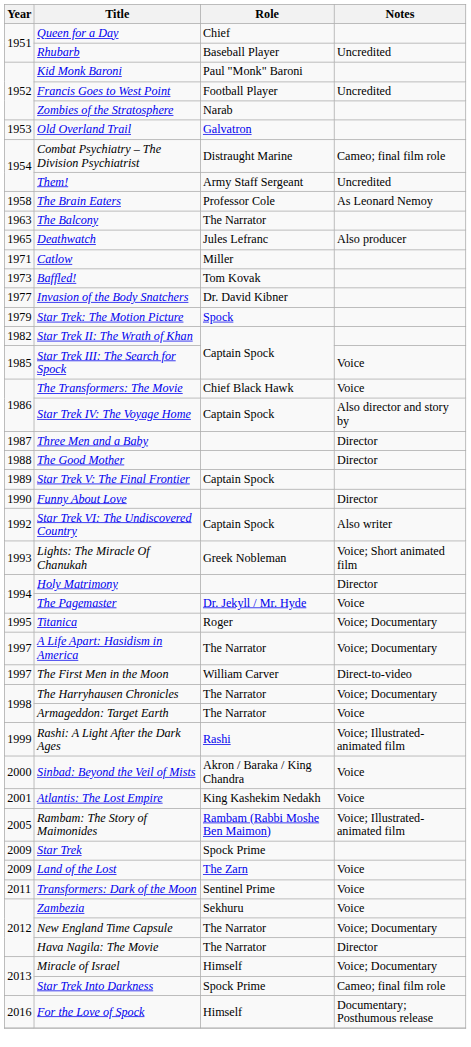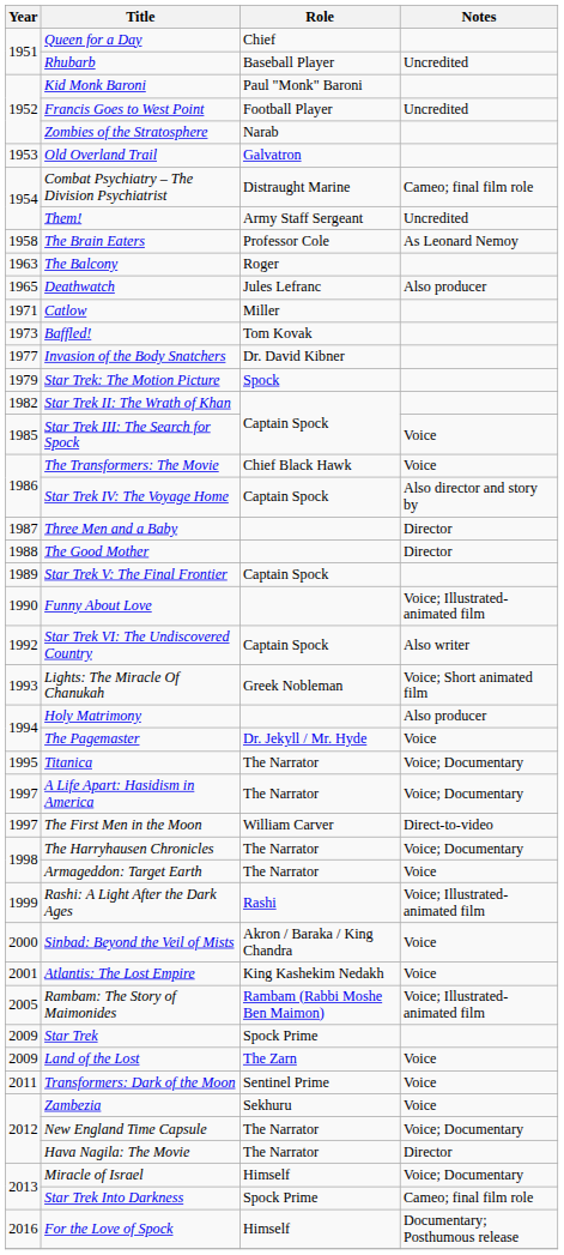 <table class="wikitable sortable">
 <tr>
 <th>Year</th>
 <th>Title</th>
 <th>Role</th>
 <th class="unsortable">Notes</th>
 </tr>
 <tr>
 <td rowspan="2">1951</td>
 <td><em><a href='#'>Queen for a Day</a></em></td>
 <td>Chief</td>
 <td></td>
 </tr>
 <tr>
 <td><em><a href='#'>Rhubarb</a></em></td>
 <td>Baseball Player</td>
 <td>Uncredited</td>
 </tr>
 <tr>
 <td rowspan="3">1952</td>
 <td><em><a href='#'>Kid Monk Baroni</a></em></td>
 <td>Paul "Monk" Baroni</td>
 <td></td>
 </tr>
 <tr>
 <td><em><a href='#'>Francis Goes to West Point</a></em></td>
 <td>Football Player</td>
 <td>Uncredited</td>
 </tr>
 <tr>
 <td><em><a href='#'>Zombies of the Stratosphere</a></em></td>
 <td>Narab</td>
 <td></td>
 </tr>
 <tr>
 <td>1953</td>
 <td><em><a href='#'>Old Overland Trail</a></em></td>
 <td><a href='#'>Galvatron</a></td>
 <td></td>
 </tr>
 <tr>
 <td rowspan="2">1954</td>
 <td><em>Combat Psychiatry – The Division Psychiatrist</em></td>
 <td>Distraught Marine</td>
 <td>Cameo; final film role</td>
 </tr>
 <tr>
 <td><em><a href='#'>Them!</a></em></td>
 <td>Army Staff Sergeant</td>
 <td>Uncredited</td>
 </tr>
 <tr>
 <td>1958</td>
 <td><em><a href='#'>The Brain Eaters</a></em></td>
 <td>Professor Cole</td>
 <td>As Leonard Nemoy</td>
 </tr>
 <tr>
 <td>1963</td>
 <td><em><a href='#'>The Balcony</a></em></td>
-<td>The Narrator</td>
+<td>Roger</td>
 <td></td>
 </tr>
 <tr>
 <td>1965</td>
 <td><em><a href='#'>Deathwatch</a></em></td>
 <td>Jules Lefranc</td>
 <td>Also producer</td>
 </tr>
 <tr>
 <td>1971</td>
 <td><em><a href='#'>Catlow</a></em></td>
 <td>Miller</td>
 <td></td>
 </tr>
 <tr>
 <td>1973</td>
 <td><em><a href='#'>Baffled!</a></em></td>
 <td>Tom Kovak</td>
 <td></td>
 </tr>
 <tr>
 <td>1977</td>
 <td><em><a href='#'>Invasion of the Body Snatchers</a></em></td>
 <td>Dr. David Kibner</td>
 <td></td>
 </tr>
 <tr>
 <td>1979</td>
 <td><em><a href='#'>Star Trek: The Motion Picture</a></em></td>
 <td><a href='#'>Spock</a></td>
 <td></td>
 </tr>
 <tr>
 <td>1982</td>
 <td><em><a href='#'>Star Trek II: The Wrath of Khan</a></em></td>
 <td rowspan="2">Captain Spock</td>
 <td></td>
 </tr>
 <tr>
 <td>1985</td>
 <td><em><a href='#'>Star Trek III: The Search for Spock</a></em></td>
 <td>Voice</td>
 </tr>
 <tr>
 <td rowspan="2">1986</td>
 <td><em><a href='#'>The Transformers: The Movie</a></em></td>
 <td>Chief Black Hawk</td>
 <td>Voice</td>
 </tr>
 <tr>
 <td><em><a href='#'>Star Trek IV: The Voyage Home</a></em></td>
 <td>Captain Spock</td>
 <td>Also director and story by</td>
 </tr>
 <tr>
 <td>1987</td>
 <td><em><a href='#'>Three Men and a Baby</a></em></td>
 <td></td>
 <td>Director</td>
 </tr>
 <tr>
 <td>1988</td>
 <td><em><a href='#'>The Good Mother</a></em></td>
 <td></td>
 <td>Director</td>
 </tr>
 <tr>
 <td>1989</td>
 <td><em><a href='#'>Star Trek V: The Final Frontier</a></em></td>
 <td>Captain Spock</td>
 <td></td>
 </tr>
 <tr>
 <td>1990</td>
 <td><em><a href='#'>Funny About Love</a></em></td>
 <td></td>
-<td>Director</td>
+<td>Voice; Illustrated-animated film</td>
 </tr>
 <tr>
 <td>1992</td>
 <td><em><a href='#'>Star Trek VI: The Undiscovered Country</a></em></td>
 <td>Captain Spock</td>
 <td>Also writer</td>
 </tr>
 <tr>
 <td>1993</td>
 <td><em>Lights: The Miracle Of Chanukah</em></td>
 <td>Greek Nobleman</td>
 <td>Voice; Short animated film</td>
 </tr>
 <tr>
 <td rowspan="2">1994</td>
 <td><em><a href='#'>Holy Matrimony</a></em></td>
 <td></td>
-<td>Director</td>
+<td>Also producer</td>
 </tr>
 <tr>
 <td><em><a href='#'>The Pagemaster</a></em></td>
 <td><a href='#'>Dr. Jekyll / Mr. Hyde</a></td>
 <td>Voice</td>
 </tr>
 <tr>
 <td>1995</td>
 <td><em><a href='#'>Titanica</a></em></td>
-<td>Roger</td>
+<td>The Narrator</td>
 <td>Voice; Documentary</td>
 </tr>
 <tr>
 <td>1997</td>
 <td><em><a href='#'>A Life Apart: Hasidism in America</a></em></td>
 <td>The Narrator</td>
 <td>Voice; Documentary</td>
 </tr>
 <tr>
 <td>1997</td>
 <td><em>The First Men in the Moon</em></td>
 <td>William Carver</td>
 <td>Direct-to-video</td>
 </tr>
 <tr>
 <td rowspan="2">1998</td>
 <td><em>The Harryhausen Chronicles</em></td>
 <td>The Narrator</td>
 <td>Voice; Documentary</td>
 </tr>
 <tr>
 <td><em>Armageddon: Target Earth</em></td>
 <td>The Narrator</td>
 <td>Voice</td>
 </tr>
 <tr>
 <td>1999</td>
 <td><em>Rashi: A Light After the Dark Ages</em></td>
 <td><a href='#'>Rashi</a></td>
 <td>Voice; Illustrated-animated film</td>
 </tr>
 <tr>
 <td>2000</td>
 <td><em><a href='#'>Sinbad: Beyond the Veil of Mists</a></em></td>
 <td>Akron / Baraka / King Chandra</td>
 <td>Voice</td>
 </tr>
 <tr>
 <td>2001</td>
 <td><em><a href='#'>Atlantis: The Lost Empire</a></em></td>
 <td>King Kashekim Nedakh</td>
 <td>Voice</td>
 </tr>
 <tr>
 <td>2005</td>
 <td><em>Rambam: The Story of Maimonides</em></td>
 <td><a href='#'>Rambam (Rabbi Moshe Ben Maimon)</a></td>
 <td>Voice; Illustrated-animated film</td>
 </tr>
 <tr>
 <td>2009</td>
 <td><em><a href='#'>Star Trek</a></em></td>
 <td>Spock Prime</td>
 <td></td>
 </tr>
 <tr>
 <td>2009</td>
 <td><em><a href='#'>Land of the Lost</a></em></td>
 <td><a href='#'>The Zarn</a></td>
 <td>Voice</td>
 </tr>
 <tr>
 <td>2011</td>
 <td><em><a href='#'>Transformers: Dark of the Moon</a></em></td>
 <td>Sentinel Prime</td>
 <td>Voice</td>
 </tr>
 <tr>
 <td rowspan="3">2012</td>
 <td><em><a href='#'>Zambezia</a></em></td>
 <td>Sekhuru</td>
 <td>Voice</td>
 </tr>
 <tr>
 <td><em>New England Time Capsule</em></td>
 <td>The Narrator</td>
 <td>Voice; Documentary</td>
 </tr>
 <tr>
 <td><em>Hava Nagila: The Movie</em></td>
 <td>The Narrator</td>
 <td>Director</td>
 </tr>
 <tr>
 <td rowspan="2">2013</td>
 <td><em>Miracle of Israel</em></td>
 <td>Himself</td>
 <td>Voice; Documentary</td>
 </tr>
 <tr>
 <td><em><a href='#'>Star Trek Into Darkness</a></em></td>
 <td>Spock Prime</td>
 <td>Cameo; final film role</td>
 </tr>
 <tr>
 <td>2016</td>
 <td><em><a href='#'>For the Love of Spock</a></em></td>
 <td>Himself</td>
 <td>Documentary; Posthumous release</td>
 </tr>
 <tr>
 </tr>
 </table>
